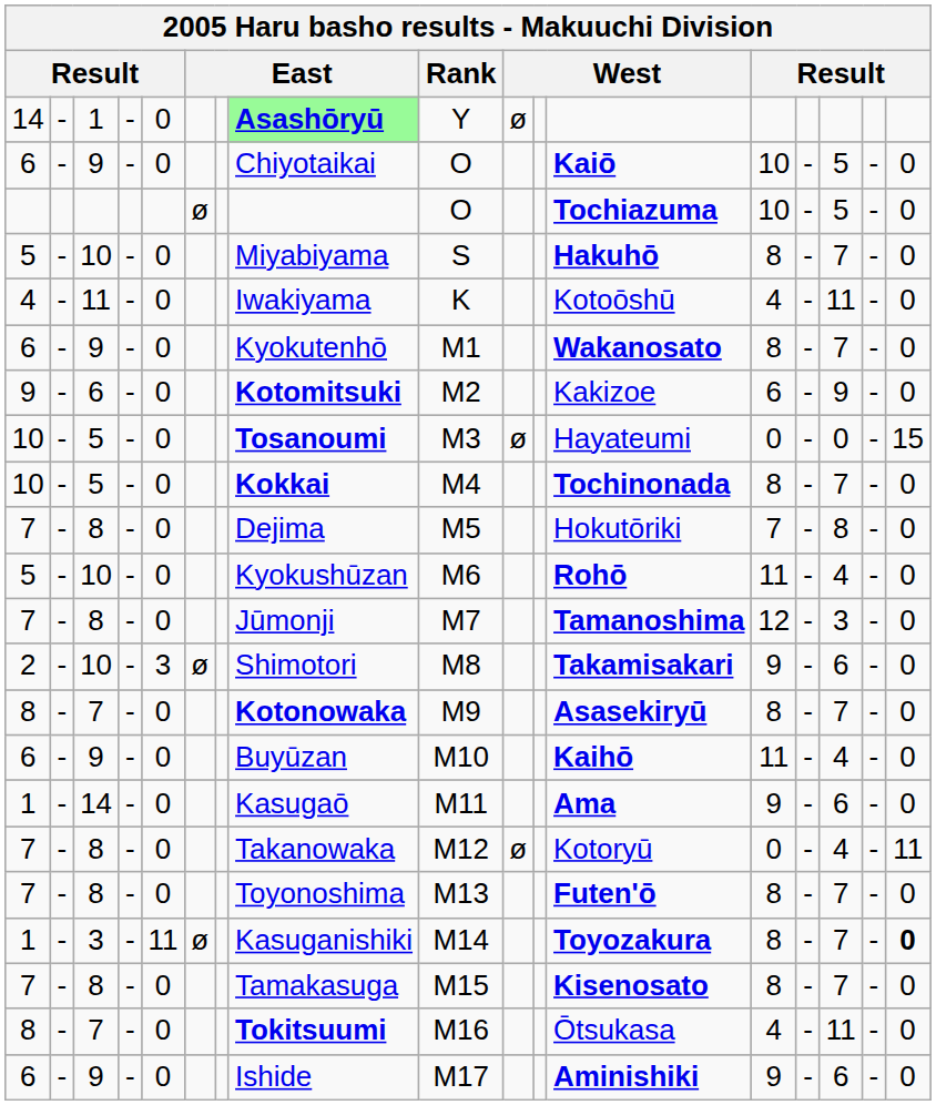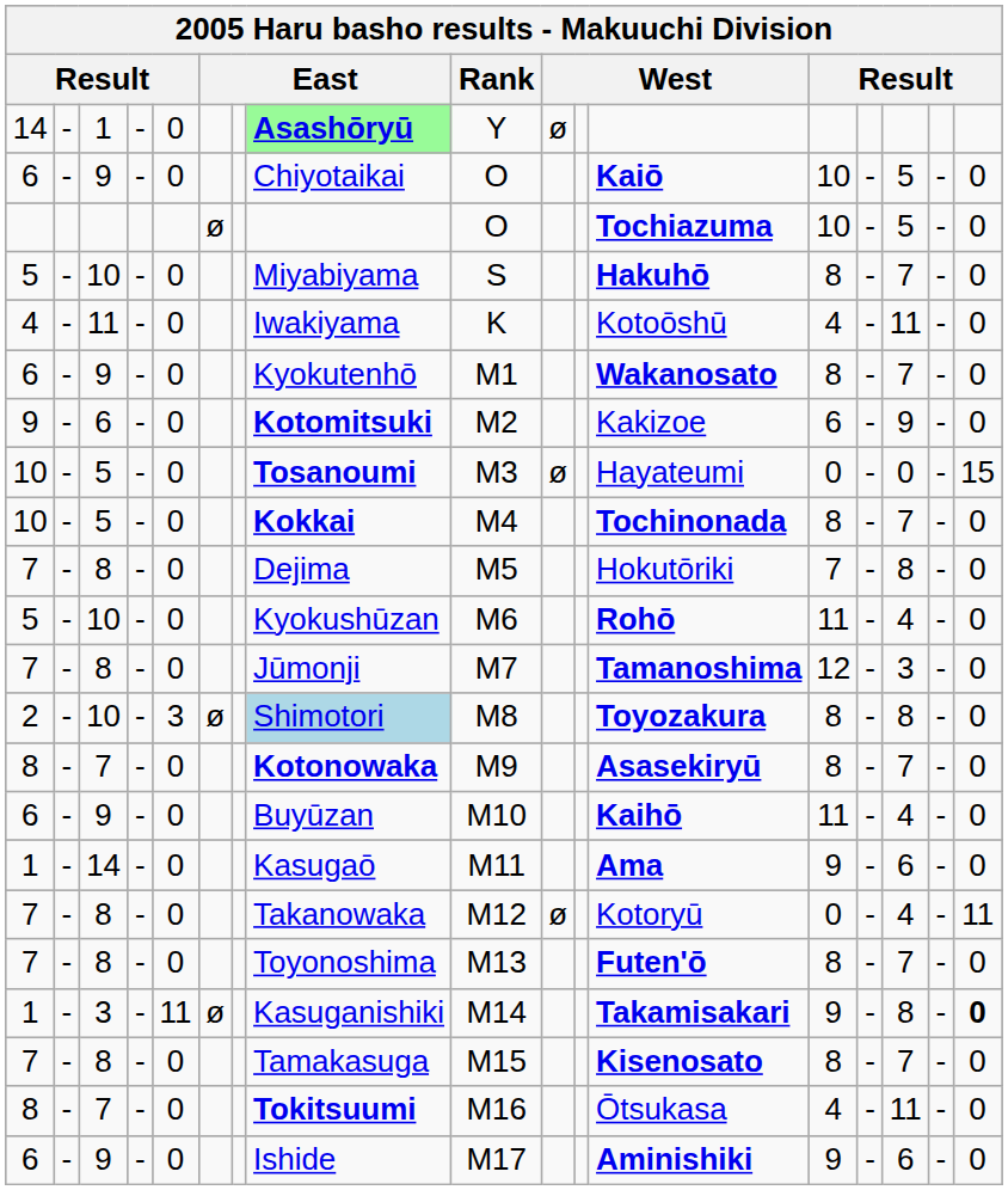 <table class="wikitable">
 <tr>
 <th colspan="17">2005 Haru basho results - Makuuchi Division</th>
 </tr>
 <tr>
 <th colspan="5">Result</th>
 <th colspan="3">East</th>
 <th>Rank</th>
 <th colspan="3">West</th>
 <th colspan="5">Result</th>
 </tr>
 <tr>
 <td align=center>14</td>
 <td align=center>-</td>
 <td align=center>1</td>
 <td align=center>-</td>
 <td align=center>0</td>
 <td align=center></td>
 <td align=center></td>
 <td style="background: PaleGreen;"><strong><a href='#'>Asashōryū</a></strong></td>
 <td align=center>Y</td>
 <td align=center>ø</td>
 <td align=center></td>
 <td></td>
 <td align=center></td>
 <td align=center></td>
 <td align=center></td>
 <td align=center></td>
 <td align=center></td>
 </tr>
 <tr>
 <td align=center>6</td>
 <td align=center>-</td>
 <td align=center>9</td>
 <td align=center>-</td>
 <td align=center>0</td>
 <td align=center></td>
 <td align=center></td>
 <td><a href='#'>Chiyotaikai</a></td>
 <td align=center>O</td>
 <td align=center></td>
 <td align=center></td>
 <td><strong><a href='#'>Kaiō</a></strong></td>
 <td align=center>10</td>
 <td align=center>-</td>
 <td align=center>5</td>
 <td align=center>-</td>
 <td align=center>0</td>
 </tr>
 <tr>
 <td align=center></td>
 <td align=center></td>
 <td align=center></td>
 <td align=center></td>
 <td align=center></td>
 <td align=center>ø</td>
 <td align=center></td>
 <td></td>
 <td align=center>O</td>
 <td align=center></td>
 <td align=center></td>
 <td><strong><a href='#'>Tochiazuma</a></strong></td>
 <td align=center>10</td>
 <td align=center>-</td>
 <td align=center>5</td>
 <td align=center>-</td>
 <td align=center>0</td>
 </tr>
 <tr>
 <td align=center>5</td>
 <td align=center>-</td>
 <td align=center>10</td>
 <td align=center>-</td>
 <td align=center>0</td>
 <td align=center></td>
 <td align=center></td>
 <td><a href='#'>Miyabiyama</a></td>
 <td align=center>S</td>
 <td align=center></td>
 <td align=center></td>
 <td><strong><a href='#'>Hakuhō</a></strong></td>
 <td align=center>8</td>
 <td align=center>-</td>
 <td align=center>7</td>
 <td align=center>-</td>
 <td align=center>0</td>
 </tr>
 <tr>
 <td align=center>4</td>
 <td align=center>-</td>
 <td align=center>11</td>
 <td align=center>-</td>
 <td align=center>0</td>
 <td align=center></td>
 <td align=center></td>
 <td><a href='#'>Iwakiyama</a></td>
 <td align=center>K</td>
 <td align=center></td>
 <td align=center></td>
 <td><a href='#'>Kotoōshū</a></td>
 <td align=center>4</td>
 <td align=center>-</td>
 <td align=center>11</td>
 <td align=center>-</td>
 <td align=center>0</td>
 </tr>
 <tr>
 <td align=center>6</td>
 <td align=center>-</td>
 <td align=center>9</td>
 <td align=center>-</td>
 <td align=center>0</td>
 <td align=center></td>
 <td align=center></td>
 <td><a href='#'>Kyokutenhō</a></td>
 <td align=center>M1</td>
 <td align=center></td>
 <td align=center></td>
 <td><a href='#'><strong>Wakanosato</strong></a></td>
 <td align=center>8</td>
 <td align=center>-</td>
 <td align=center>7</td>
 <td align=center>-</td>
 <td align=center>0</td>
 </tr>
 <tr>
 <td align=center>9</td>
 <td align=center>-</td>
 <td align=center>6</td>
 <td align=center>-</td>
 <td align=center>0</td>
 <td align=center></td>
 <td align=center></td>
 <td><a href='#'><strong>Kotomitsuki</strong></a></td>
 <td align=center>M2</td>
 <td align=center></td>
 <td align=center></td>
 <td><a href='#'>Kakizoe</a></td>
 <td align=center>6</td>
 <td align=center>-</td>
 <td align=center>9</td>
 <td align=center>-</td>
 <td align=center>0</td>
 </tr>
 <tr>
 <td align=center>10</td>
 <td align=center>-</td>
 <td align=center>5</td>
 <td align=center>-</td>
 <td align=center>0</td>
 <td align=center></td>
 <td align=center></td>
 <td><strong><a href='#'>Tosanoumi</a></strong></td>
 <td align=center>M3</td>
 <td align=center>ø</td>
 <td align=center></td>
 <td><a href='#'>Hayateumi</a></td>
 <td align=center>0</td>
 <td align=center>-</td>
 <td align=center>0</td>
 <td align=center>-</td>
 <td align=center>15</td>
 </tr>
 <tr>
 <td align=center>10</td>
 <td align=center>-</td>
 <td align=center>5</td>
 <td align=center>-</td>
 <td align=center>0</td>
 <td align=center></td>
 <td align=center></td>
 <td><a href='#'><strong>Kokkai</strong></a></td>
 <td align=center>M4</td>
 <td align=center></td>
 <td align=center></td>
 <td><a href='#'><strong>Tochinonada</strong></a></td>
 <td align=center>8</td>
 <td align=center>-</td>
 <td align=center>7</td>
 <td align=center>-</td>
 <td align=center>0</td>
 </tr>
 <tr>
 <td align=center>7</td>
 <td align=center>-</td>
 <td align=center>8</td>
 <td align=center>-</td>
 <td align=center>0</td>
 <td align=center></td>
 <td align=center></td>
 <td><a href='#'>Dejima</a></td>
 <td align=center>M5</td>
 <td align=center></td>
 <td align=center></td>
 <td><a href='#'>Hokutōriki</a></td>
 <td align=center>7</td>
 <td align=center>-</td>
 <td align=center>8</td>
 <td align=center>-</td>
 <td align=center>0</td>
 </tr>
 <tr>
 <td align=center>5</td>
 <td align=center>-</td>
 <td align=center>10</td>
 <td align=center>-</td>
 <td align=center>0</td>
 <td align=center></td>
 <td align=center></td>
 <td><a href='#'>Kyokushūzan</a></td>
 <td align=center>M6</td>
 <td align=center></td>
 <td align=center></td>
 <td><a href='#'><strong>Rohō</strong></a></td>
 <td align=center>11</td>
 <td align=center>-</td>
 <td align=center>4</td>
 <td align=center>-</td>
 <td align=center>0</td>
 </tr>
 <tr>
 <td align=center>7</td>
 <td align=center>-</td>
 <td align=center>8</td>
 <td align=center>-</td>
 <td align=center>0</td>
 <td align=center></td>
 <td align=center></td>
 <td><a href='#'>Jūmonji</a></td>
 <td align=center>M7</td>
 <td align=center></td>
 <td align=center></td>
 <td><a href='#'><strong>Tamanoshima</strong></a></td>
 <td align=center>12</td>
 <td align=center>-</td>
 <td align=center>3</td>
 <td align=center>-</td>
 <td align=center>0</td>
 </tr>
 <tr>
 <td align=center>2</td>
 <td align=center>-</td>
 <td align=center>10</td>
 <td align=center>-</td>
 <td align=center>3</td>
 <td align=center>ø</td>
 <td align=center></td>
-<td><a href='#'>Shimotori</a></td>
+<td style="background: lightblue;"><a href='#'>Shimotori</a></td>
 <td align=center>M8</td>
 <td align=center></td>
 <td align=center></td>
-<td><a href='#'><strong>Takamisakari</strong></a></td>
-<td align=center>9</td>
+<td><a href='#'><strong>Toyozakura</strong></a></td>
+<td align=center>8</td>
 <td align=center>-</td>
-<td align=center>6</td>
+<td align=center>8</td>
 <td align=center>-</td>
 <td align=center>0</td>
 </tr>
 <tr>
 <td align=center>8</td>
 <td align=center>-</td>
 <td align=center>7</td>
 <td align=center>-</td>
 <td align=center>0</td>
 <td align=center></td>
 <td align=center></td>
 <td><a href='#'><strong>Kotonowaka</strong></a></td>
 <td align=center>M9</td>
 <td align=center></td>
 <td align=center></td>
 <td><a href='#'><strong>Asasekiryū</strong></a></td>
 <td align=center>8</td>
 <td align=center>-</td>
 <td align=center>7</td>
 <td align=center>-</td>
 <td align=center>0</td>
 </tr>
 <tr>
 <td align=center>6</td>
 <td align=center>-</td>
 <td align=center>9</td>
 <td align=center>-</td>
 <td align=center>0</td>
 <td align=center></td>
 <td align=center></td>
 <td><a href='#'>Buyūzan</a></td>
 <td align=center>M10</td>
 <td align=center></td>
 <td align=center></td>
 <td><a href='#'><strong>Kaihō</strong></a></td>
 <td align=center>11</td>
 <td align=center>-</td>
 <td align=center>4</td>
 <td align=center>-</td>
 <td align=center>0</td>
 </tr>
 <tr>
 <td align=center>1</td>
 <td align=center>-</td>
 <td align=center>14</td>
 <td align=center>-</td>
 <td align=center>0</td>
 <td align=center></td>
 <td align=center></td>
 <td><a href='#'>Kasugaō</a></td>
 <td align=center>M11</td>
 <td align=center></td>
 <td align=center></td>
 <td><strong><a href='#'>Ama</a></strong></td>
 <td align=center>9</td>
 <td align=center>-</td>
 <td align=center>6</td>
 <td align=center>-</td>
 <td align=center>0</td>
 </tr>
 <tr>
 <td align=center>7</td>
 <td align=center>-</td>
 <td align=center>8</td>
 <td align=center>-</td>
 <td align=center>0</td>
 <td align=center></td>
 <td align=center></td>
 <td><a href='#'>Takanowaka</a></td>
 <td align=center>M12</td>
 <td align=center>ø</td>
 <td align=center></td>
 <td><a href='#'>Kotoryū</a></td>
 <td align=center>0</td>
 <td align=center>-</td>
 <td align=center>4</td>
 <td align=center>-</td>
 <td align=center>11</td>
 </tr>
 <tr>
 <td align=center>7</td>
 <td align=center>-</td>
 <td align=center>8</td>
 <td align=center>-</td>
 <td align=center>0</td>
 <td align=center></td>
 <td align=center></td>
 <td><a href='#'>Toyonoshima</a></td>
 <td align=center>M13</td>
 <td align=center></td>
 <td align=center></td>
 <td><a href='#'><strong>Futen'ō</strong></a></td>
 <td align=center>8</td>
 <td align=center>-</td>
 <td align=center>7</td>
 <td align=center>-</td>
 <td align=center>0</td>
 </tr>
 <tr>
 <td align=center>1</td>
 <td align=center>-</td>
 <td align=center>3</td>
 <td align=center>-</td>
 <td align=center>11</td>
 <td align=center>ø</td>
 <td align=center></td>
 <td><a href='#'>Kasuganishiki</a></td>
 <td align=center>M14</td>
 <td align=center></td>
 <td align=center></td>
-<td><a href='#'><strong>Toyozakura</strong></a></td>
+<td><a href='#'><strong>Takamisakari</strong></a></td>
+<td align=center>9</td>
+<td align=center>-</td>
 <td align=center>8</td>
-<td align=center>-</td>
-<td align=center>7</td>
 <td align=center>-</td>
 <td align=center><strong>0</strong></td>
 </tr>
 <tr>
 <td align=center>7</td>
 <td align=center>-</td>
 <td align=center>8</td>
 <td align=center>-</td>
 <td align=center>0</td>
 <td align=center></td>
 <td align=center></td>
 <td><a href='#'>Tamakasuga</a></td>
 <td align=center>M15</td>
 <td align=center></td>
 <td align=center></td>
 <td><strong><a href='#'>Kisenosato</a></strong></td>
 <td align=center>8</td>
 <td align=center>-</td>
 <td align=center>7</td>
 <td align=center>-</td>
 <td align=center>0</td>
 </tr>
 <tr>
 <td align=center>8</td>
 <td align=center>-</td>
 <td align=center>7</td>
 <td align=center>-</td>
 <td align=center>0</td>
 <td align=center></td>
 <td align=center></td>
 <td><strong><a href='#'>Tokitsuumi</a></strong></td>
 <td align=center>M16</td>
 <td align=center></td>
 <td align=center></td>
 <td><a href='#'>Ōtsukasa</a></td>
 <td align=center>4</td>
 <td align=center>-</td>
 <td align=center>11</td>
 <td align=center>-</td>
 <td align=center>0</td>
 </tr>
 <tr>
 <td align=center>6</td>
 <td align=center>-</td>
 <td align=center>9</td>
 <td align=center>-</td>
 <td align=center>0</td>
 <td align=center></td>
 <td align=center></td>
 <td><a href='#'>Ishide</a></td>
 <td align=center>M17</td>
 <td align=center></td>
 <td align=center></td>
 <td><a href='#'><strong>Aminishiki</strong></a></td>
 <td align=center>9</td>
 <td align=center>-</td>
 <td align=center>6</td>
 <td align=center>-</td>
 <td align=center>0</td>
 </tr>
 </table>
